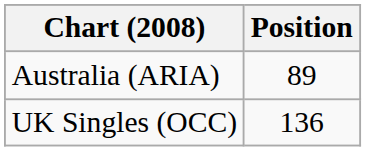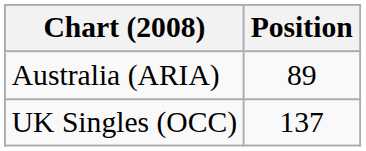 <table class="wikitable sortable">
 <tr>
 <th>Chart (2008)</th>
 <th>Position</th>
 </tr>
 <tr>
 <td>Australia (ARIA)</td>
 <td style="text-align:center;">89</td>
 </tr>
 <tr>
 <td>UK Singles (OCC)</td>
-<td style="text-align:center;">136</td>
+<td style="text-align:center;">137</td>
 </tr>
 </table>
